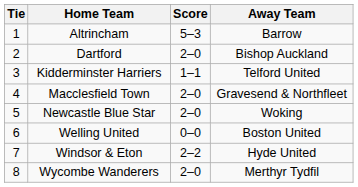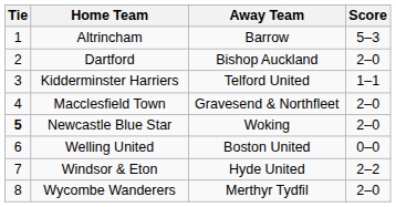 <table class="wikitable" style="text-align:center;">
 <tr>
 <th width=20>Tie</th>
 <th width=175>Home Team</th>
+<th width=175>Away Team</th>
 <th width=20>Score</th>
-<th width=175>Away Team</th>
 </tr>
 <tr>
 <td>1</td>
 <td>Altrincham</td>
+<td>Barrow</td>
 <td>5–3</td>
-<td>Barrow</td>
 </tr>
 <tr>
 <td>2</td>
 <td>Dartford</td>
+<td>Bishop Auckland</td>
 <td>2–0</td>
-<td>Bishop Auckland</td>
 </tr>
 <tr>
 <td>3</td>
 <td>Kidderminster Harriers</td>
+<td>Telford United</td>
 <td>1–1</td>
-<td>Telford United</td>
 </tr>
 <tr>
 <td>4</td>
 <td>Macclesfield Town</td>
+<td>Gravesend & Northfleet</td>
 <td>2–0</td>
-<td>Gravesend & Northfleet</td>
 </tr>
 <tr>
-<td>5</td>
+<td><strong>5</strong></td>
 <td>Newcastle Blue Star</td>
+<td>Woking</td>
 <td>2–0</td>
-<td>Woking</td>
 </tr>
 <tr>
 <td>6</td>
 <td>Welling United</td>
+<td>Boston United</td>
 <td>0–0</td>
-<td>Boston United</td>
 </tr>
 <tr>
 <td>7</td>
 <td>Windsor & Eton</td>
+<td>Hyde United</td>
 <td>2–2</td>
-<td>Hyde United</td>
 </tr>
 <tr>
 <td>8</td>
 <td>Wycombe Wanderers</td>
+<td>Merthyr Tydfil</td>
 <td>2–0</td>
-<td>Merthyr Tydfil</td>
 </tr>
 </table>
